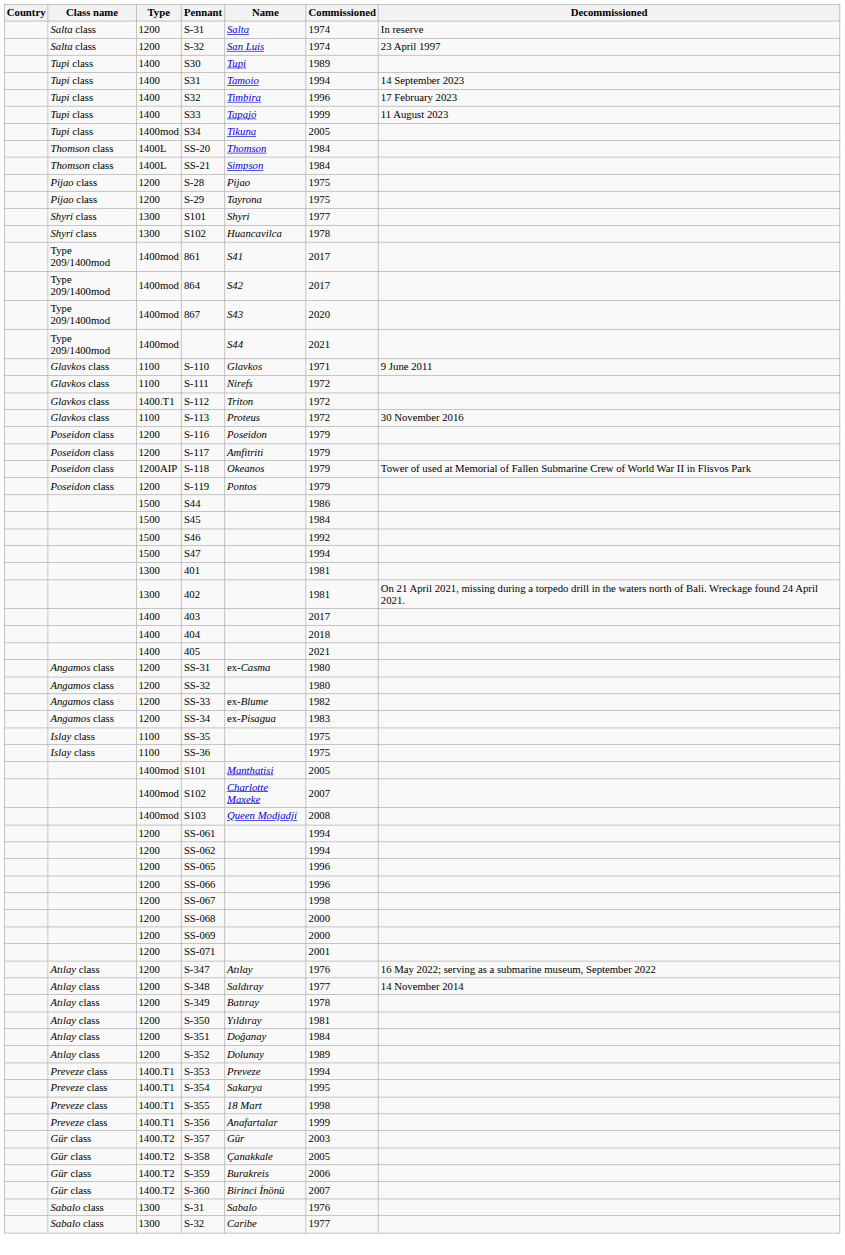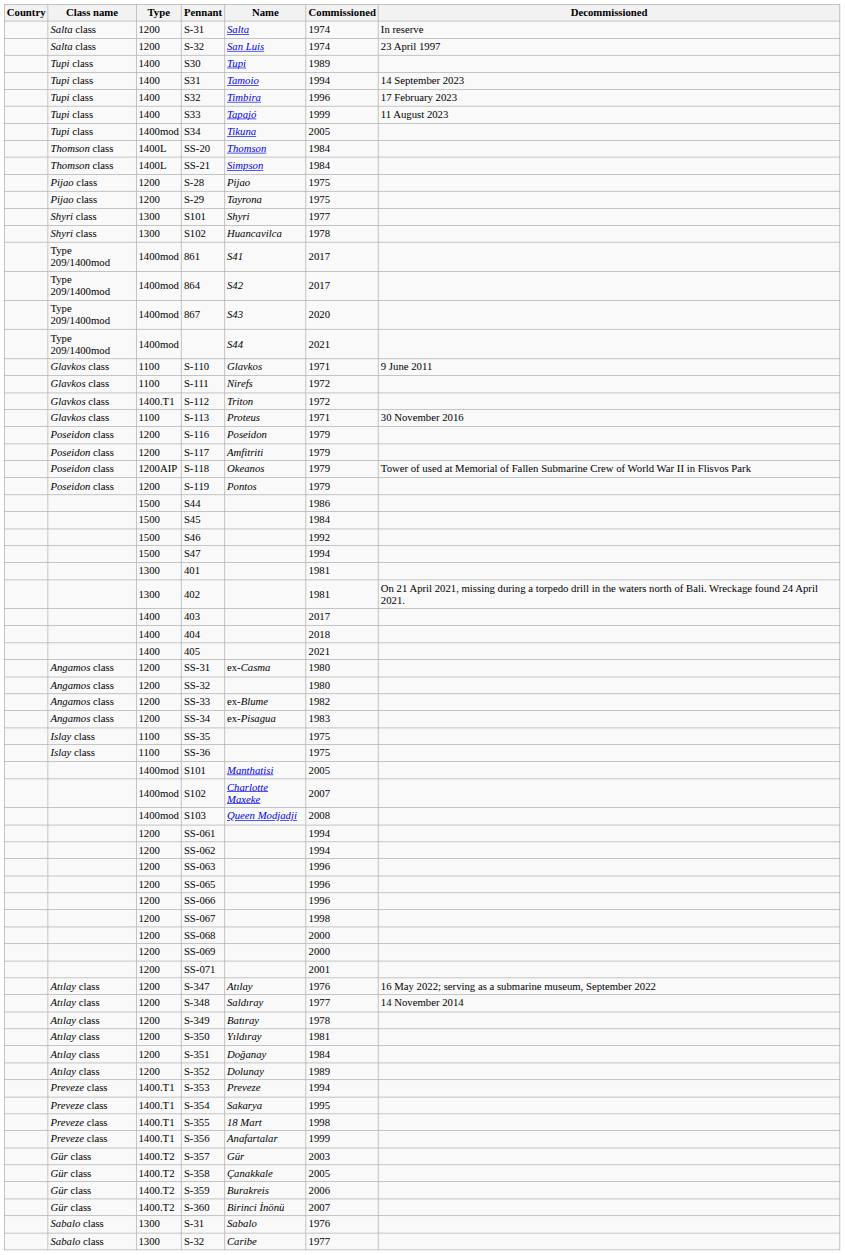 <table class="wikitable sortable">
 <tr>
 <th scope="col">Country</th>
 <th scope="col">Class name</th>
 <th scope="col">Type</th>
 <th scope="col" class="unsortable">Pennant</th>
 <th scope="col">Name</th>
 <th scope="col">Commissioned</th>
 <th scope="col">Decommissioned</th>
 </tr>
 <tr>
 <td></td>
 <td><em>Salta</em> class</td>
 <td>1200</td>
 <td>S-31</td>
 <td><a href='#'><em>Salta</em></a></td>
 <td>1974</td>
 <td>In reserve</td>
 </tr>
 <tr>
 <td></td>
 <td><em>Salta</em> class</td>
 <td>1200</td>
 <td>S-32</td>
 <td><a href='#'><em>San Luis</em></a></td>
 <td>1974</td>
 <td>23 April 1997</td>
 </tr>
 <tr>
 <td></td>
 <td><em>Tupi</em> class</td>
 <td>1400</td>
 <td>S30</td>
 <td><em><a href='#'>Tupi</a></em></td>
 <td>1989</td>
 <td></td>
 </tr>
 <tr>
 <td></td>
 <td><em>Tupi</em> class</td>
 <td>1400</td>
 <td>S31</td>
 <td><em><a href='#'>Tamoio</a></em></td>
 <td>1994</td>
 <td>14 September 2023</td>
 </tr>
 <tr>
 <td></td>
 <td><em>Tupi</em> class</td>
 <td>1400</td>
 <td>S32</td>
 <td><em><a href='#'>Timbira</a></em></td>
 <td>1996</td>
 <td>17 February 2023</td>
 </tr>
 <tr>
 <td></td>
 <td><em>Tupi</em> class</td>
 <td>1400</td>
 <td>S33</td>
 <td><em><a href='#'>Tapajó</a></em></td>
 <td>1999</td>
 <td>11 August 2023</td>
 </tr>
 <tr>
 <td></td>
 <td><em>Tupi</em> class</td>
 <td>1400mod</td>
 <td>S34</td>
 <td><a href='#'><em>Tikuna</em></a></td>
 <td>2005</td>
 <td></td>
 </tr>
 <tr>
 <td></td>
 <td><em>Thomson</em> class</td>
 <td>1400L</td>
 <td>SS-20</td>
 <td><em><a href='#'>Thomson</a></em></td>
 <td>1984</td>
 <td></td>
 </tr>
 <tr>
 <td></td>
 <td><em>Thomson</em> class</td>
 <td>1400L</td>
 <td>SS-21</td>
 <td><em><a href='#'>Simpson</a></em></td>
 <td>1984</td>
 <td></td>
 </tr>
 <tr>
 <td></td>
 <td><em>Pijao</em> class</td>
 <td>1200</td>
 <td>S-28</td>
 <td><em>Pijao</em></td>
 <td>1975</td>
 <td></td>
 </tr>
 <tr>
 <td></td>
 <td><em>Pijao</em> class</td>
 <td>1200</td>
 <td>S-29</td>
 <td><em>Tayrona</em></td>
 <td>1975</td>
 <td></td>
 </tr>
 <tr>
 <td></td>
 <td><em>Shyri</em> class</td>
 <td>1300</td>
 <td>S101</td>
 <td><em>Shyri</em></td>
 <td>1977</td>
 <td></td>
 </tr>
 <tr>
 <td></td>
 <td><em>Shyri</em> class</td>
 <td>1300</td>
 <td>S102</td>
 <td><em>Huancavilca</em></td>
 <td>1978</td>
 <td></td>
 </tr>
 <tr>
 <td></td>
 <td>Type 209/1400mod</td>
 <td>1400mod</td>
 <td>861</td>
 <td><em>S41</em></td>
 <td>2017</td>
 <td></td>
 </tr>
 <tr>
 <td></td>
 <td>Type 209/1400mod</td>
 <td>1400mod</td>
 <td>864</td>
 <td><em>S42</em></td>
 <td>2017</td>
 <td></td>
 </tr>
 <tr>
 <td></td>
 <td>Type 209/1400mod</td>
 <td>1400mod</td>
 <td>867</td>
 <td><em>S43</em></td>
 <td>2020</td>
 <td></td>
 </tr>
 <tr>
 <td></td>
 <td>Type 209/1400mod</td>
 <td>1400mod</td>
 <td></td>
 <td><em>S44</em></td>
 <td>2021</td>
 <td></td>
 </tr>
 <tr>
 <td></td>
 <td><em>Glavkos</em> class</td>
 <td>1100</td>
 <td>S-110</td>
 <td><em>Glavkos</em></td>
 <td>1971</td>
 <td>9 June 2011</td>
 </tr>
 <tr>
 <td></td>
 <td><em>Glavkos</em> class</td>
 <td>1100</td>
 <td>S-111</td>
 <td><em>Nirefs</em></td>
 <td>1972</td>
 <td></td>
 </tr>
 <tr>
 <td></td>
 <td><em>Glavkos</em> class</td>
 <td>1400.T1</td>
 <td>S-112</td>
 <td><em>Triton</em></td>
 <td>1972</td>
 <td></td>
 </tr>
 <tr>
 <td></td>
 <td><em>Glavkos</em> class</td>
 <td>1100</td>
 <td>S-113</td>
 <td><em>Proteus</em></td>
-<td>1972</td>
+<td>1971</td>
 <td>30 November 2016</td>
 </tr>
 <tr>
 <td></td>
 <td><em>Poseidon</em> class</td>
 <td>1200</td>
 <td>S-116</td>
 <td><em>Poseidon</em></td>
 <td>1979</td>
 <td></td>
 </tr>
 <tr>
 <td></td>
 <td><em>Poseidon</em> class</td>
 <td>1200</td>
 <td>S-117</td>
 <td><em>Amfitriti</em></td>
 <td>1979</td>
 <td></td>
 </tr>
 <tr>
 <td></td>
 <td><em>Poseidon</em> class</td>
 <td>1200AIP</td>
 <td>S-118</td>
 <td><em>Okeanos</em></td>
 <td>1979</td>
 <td>Tower of used at Memorial of Fallen Submarine Crew of World War II in Flisvos Park</td>
 </tr>
 <tr>
 <td></td>
 <td><em>Poseidon</em> class</td>
 <td>1200</td>
 <td>S-119</td>
 <td><em>Pontos</em></td>
 <td>1979</td>
 <td></td>
 </tr>
 <tr>
 <td></td>
 <td></td>
 <td>1500</td>
 <td>S44</td>
 <td></td>
 <td>1986</td>
 <td></td>
 </tr>
 <tr>
 <td></td>
 <td></td>
 <td>1500</td>
 <td>S45</td>
 <td></td>
 <td>1984</td>
 <td></td>
 </tr>
 <tr>
 <td></td>
 <td></td>
 <td>1500</td>
 <td>S46</td>
 <td></td>
 <td>1992</td>
 <td></td>
 </tr>
 <tr>
 <td></td>
 <td></td>
 <td>1500</td>
 <td>S47</td>
 <td></td>
 <td>1994</td>
 <td></td>
 </tr>
 <tr>
 <td></td>
 <td></td>
 <td>1300</td>
 <td>401</td>
 <td></td>
 <td>1981</td>
 <td></td>
 </tr>
 <tr>
 <td></td>
 <td></td>
 <td>1300</td>
 <td>402</td>
 <td></td>
 <td>1981</td>
 <td>On 21 April 2021, missing during a torpedo drill in the waters north of Bali. Wreckage found 24 April 2021.</td>
 </tr>
 <tr>
 <td></td>
 <td></td>
 <td>1400</td>
 <td>403</td>
 <td></td>
 <td>2017</td>
 <td></td>
 </tr>
 <tr>
 <td></td>
 <td></td>
 <td>1400</td>
 <td>404</td>
 <td></td>
 <td>2018</td>
 <td></td>
 </tr>
 <tr>
 <td></td>
 <td></td>
 <td>1400</td>
 <td>405</td>
 <td></td>
 <td>2021</td>
 <td></td>
 </tr>
 <tr>
 <td></td>
 <td><em>Angamos</em> class</td>
 <td>1200</td>
 <td>SS-31</td>
 <td> ex-<em>Casma</em></td>
 <td>1980</td>
 <td></td>
 </tr>
 <tr>
 <td></td>
 <td><em>Angamos</em> class</td>
 <td>1200</td>
 <td>SS-32</td>
 <td></td>
 <td>1980</td>
 <td></td>
 </tr>
 <tr>
 <td></td>
 <td><em>Angamos</em> class</td>
 <td>1200</td>
 <td>SS-33</td>
 <td> ex-<em>Blume</em></td>
 <td>1982</td>
 <td></td>
 </tr>
 <tr>
 <td></td>
 <td><em>Angamos</em> class</td>
 <td>1200</td>
 <td>SS-34</td>
 <td> ex-<em>Pisagua</em></td>
 <td>1983</td>
 <td></td>
 </tr>
 <tr>
 <td></td>
 <td><em>Islay</em> class</td>
 <td>1100</td>
 <td>SS-35</td>
 <td></td>
 <td>1975</td>
 <td></td>
 </tr>
 <tr>
 <td></td>
 <td><em>Islay</em> class</td>
 <td>1100</td>
 <td>SS-36</td>
 <td></td>
 <td>1975</td>
 <td></td>
 </tr>
 <tr>
 <td></td>
 <td></td>
 <td>1400mod</td>
 <td>S101</td>
 <td><a href='#'><em>Manthatisi</em></a></td>
 <td>2005</td>
 <td></td>
 </tr>
 <tr>
 <td></td>
 <td></td>
 <td>1400mod</td>
 <td>S102</td>
 <td><a href='#'><em>Charlotte Maxeke</em></a></td>
 <td>2007</td>
 <td></td>
 </tr>
 <tr>
 <td></td>
 <td></td>
 <td>1400mod</td>
 <td>S103</td>
 <td><a href='#'><em>Queen Modjadji</em></a></td>
 <td>2008</td>
 <td></td>
 </tr>
 <tr>
 <td></td>
 <td></td>
 <td>1200</td>
 <td>SS-061</td>
 <td></td>
 <td>1994</td>
 <td></td>
 </tr>
 <tr>
 <td></td>
 <td></td>
 <td>1200</td>
 <td>SS-062</td>
 <td></td>
 <td>1994</td>
 <td></td>
 </tr>
 <tr>
 <td></td>
 <td></td>
 <td>1200</td>
+<td>SS-063</td>
+<td></td>
+<td>1996</td>
+<td></td>
+</tr>
+<tr>
+<td></td>
+<td></td>
+<td>1200</td>
 <td>SS-065</td>
 <td></td>
 <td>1996</td>
 <td></td>
 </tr>
 <tr>
 <td></td>
 <td></td>
 <td>1200</td>
 <td>SS-066</td>
 <td></td>
 <td>1996</td>
 <td></td>
 </tr>
 <tr>
 <td></td>
 <td></td>
 <td>1200</td>
 <td>SS-067</td>
 <td></td>
 <td>1998</td>
 <td></td>
 </tr>
 <tr>
 <td></td>
 <td></td>
 <td>1200</td>
 <td>SS-068</td>
 <td></td>
 <td>2000</td>
 <td></td>
 </tr>
 <tr>
 <td></td>
 <td></td>
 <td>1200</td>
 <td>SS-069</td>
 <td></td>
 <td>2000</td>
 <td></td>
 </tr>
 <tr>
 <td></td>
 <td></td>
 <td>1200</td>
 <td>SS-071</td>
 <td></td>
 <td>2001</td>
 <td></td>
 </tr>
 <tr>
 <td></td>
 <td><em>Atılay</em> class</td>
 <td>1200</td>
 <td>S-347</td>
 <td><em>Atılay</em></td>
 <td>1976</td>
 <td>16 May 2022; serving as a submarine museum, September 2022</td>
 </tr>
 <tr>
 <td></td>
 <td><em>Atılay</em> class</td>
 <td>1200</td>
 <td>S-348</td>
 <td><em>Saldıray</em></td>
 <td>1977</td>
 <td>14 November 2014</td>
 </tr>
 <tr>
 <td></td>
 <td><em>Atılay</em> class</td>
 <td>1200</td>
 <td>S-349</td>
 <td><em>Batıray</em></td>
 <td>1978</td>
 <td></td>
 </tr>
 <tr>
 <td></td>
 <td><em>Atılay</em> class</td>
 <td>1200</td>
 <td>S-350</td>
 <td><em>Yıldıray</em></td>
 <td>1981</td>
 <td></td>
 </tr>
 <tr>
 <td></td>
 <td><em>Atılay</em> class</td>
 <td>1200</td>
 <td>S-351</td>
 <td><em>Doğanay</em></td>
 <td>1984</td>
 <td></td>
 </tr>
 <tr>
 <td></td>
 <td><em>Atılay</em> class</td>
 <td>1200</td>
 <td>S-352</td>
 <td><em>Dolunay</em></td>
 <td>1989</td>
 <td></td>
 </tr>
 <tr>
 <td></td>
 <td><em>Preveze</em> class</td>
 <td>1400.T1</td>
 <td>S-353</td>
 <td><em>Preveze</em></td>
 <td>1994</td>
 <td></td>
 </tr>
 <tr>
 <td></td>
 <td><em>Preveze</em> class</td>
 <td>1400.T1</td>
 <td>S-354</td>
 <td><em>Sakarya</em></td>
 <td>1995</td>
 <td></td>
 </tr>
 <tr>
 <td></td>
 <td><em>Preveze</em> class</td>
 <td>1400.T1</td>
 <td>S-355</td>
 <td><em>18 Mart</em></td>
 <td>1998</td>
 <td></td>
 </tr>
 <tr>
 <td></td>
 <td><em>Preveze</em> class</td>
 <td>1400.T1</td>
 <td>S-356</td>
 <td><em>Anafartalar</em></td>
 <td>1999</td>
 <td></td>
 </tr>
 <tr>
 <td></td>
 <td><em>Gür</em> class</td>
 <td>1400.T2</td>
 <td>S-357</td>
 <td><em>Gür</em></td>
 <td>2003</td>
 <td></td>
 </tr>
 <tr>
 <td></td>
 <td><em>Gür</em> class</td>
 <td>1400.T2</td>
 <td>S-358</td>
 <td><em>Çanakkale</em></td>
 <td>2005</td>
 <td></td>
 </tr>
 <tr>
 <td></td>
 <td><em>Gür</em> class</td>
 <td>1400.T2</td>
 <td>S-359</td>
 <td><em>Burakreis</em></td>
 <td>2006</td>
 <td></td>
 </tr>
 <tr>
 <td></td>
 <td><em>Gür</em> class</td>
 <td>1400.T2</td>
 <td>S-360</td>
 <td><em>Birinci İnönü</em></td>
 <td>2007</td>
 <td></td>
 </tr>
 <tr>
 <td></td>
 <td><em>Sabalo</em> class</td>
 <td>1300</td>
 <td>S-31</td>
 <td><em>Sabalo</em></td>
 <td>1976</td>
 <td></td>
 </tr>
 <tr>
 <td></td>
 <td><em>Sabalo</em> class</td>
 <td>1300</td>
 <td>S-32</td>
 <td><em>Caribe</em></td>
 <td>1977</td>
 <td></td>
 </tr>
 </table>
